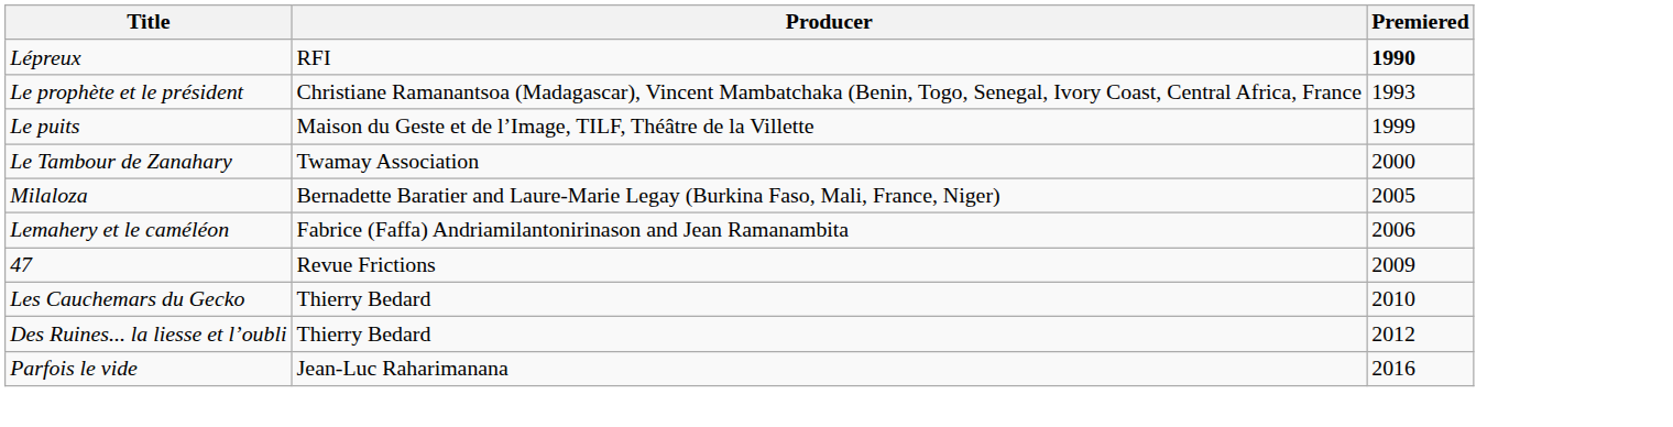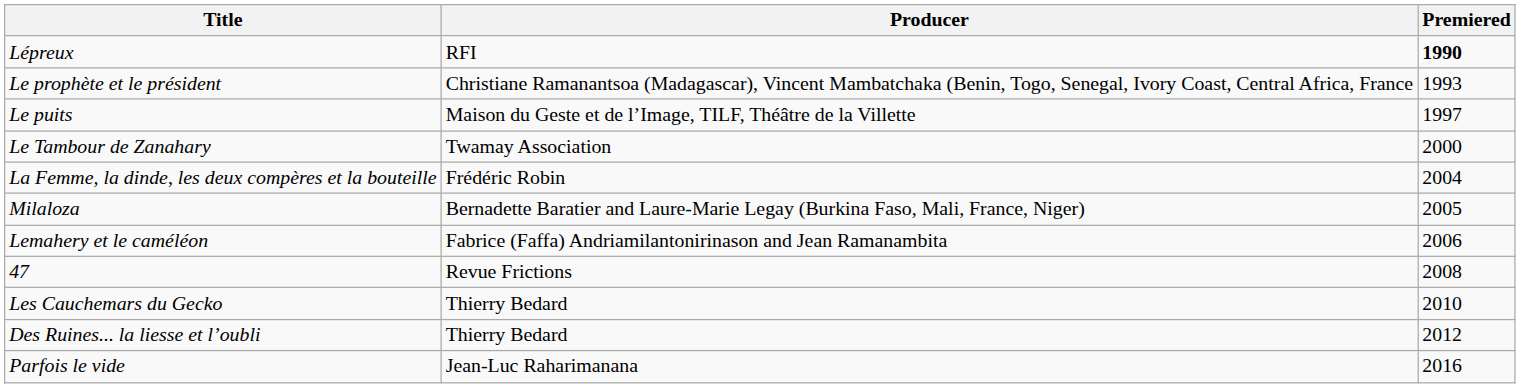 <table class="wikitable">
 <tr>
 <th>Title</th>
 <th>Producer</th>
 <th>Premiered</th>
 </tr>
 <tr>
 <td><em>Lépreux</em></td>
 <td>RFI</td>
 <td><strong>1990</strong></td>
 </tr>
 <tr>
 <td><em>Le prophète et le président</em></td>
 <td>Christiane Ramanantsoa (Madagascar), Vincent Mambatchaka (Benin, Togo, Senegal, Ivory Coast, Central Africa, France</td>
 <td>1993</td>
 </tr>
 <tr>
 <td><em>Le puits</em></td>
 <td>Maison du Geste et de l’Image, TILF, Théâtre de la Villette</td>
-<td>1999</td>
+<td>1997</td>
 </tr>
 <tr>
 <td><em>Le Tambour de Zanahary</em></td>
 <td>Twamay Association</td>
 <td>2000</td>
+</tr>
+<tr>
+<td><em>La Femme, la dinde, les deux compères et la bouteille</em></td>
+<td>Frédéric Robin</td>
+<td>2004</td>
 </tr>
 <tr>
 <td><em>Milaloza</em></td>
 <td>Bernadette Baratier and Laure-Marie Legay (Burkina Faso, Mali, France, Niger)</td>
 <td>2005</td>
 </tr>
 <tr>
 <td><em>Lemahery et le caméléon</em></td>
 <td>Fabrice (Faffa) Andriamilantonirinason and Jean Ramanambita</td>
 <td>2006</td>
 </tr>
 <tr>
 <td><em>47</em></td>
 <td>Revue Frictions</td>
-<td>2009</td>
+<td>2008</td>
 </tr>
 <tr>
 <td><em>Les Cauchemars du Gecko</em></td>
 <td>Thierry Bedard</td>
 <td>2010</td>
 </tr>
 <tr>
 <td><em>Des Ruines... la liesse et l’oubli</em></td>
 <td>Thierry Bedard</td>
 <td>2012</td>
 </tr>
 <tr>
 <td><em>Parfois le vide</em></td>
 <td>Jean-Luc Raharimanana</td>
 <td>2016</td>
 </tr>
 </table>
